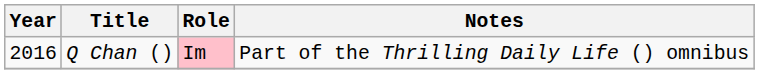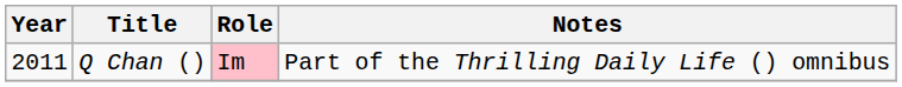 <table class="wikitable">
 <tr>
 <th>Year</th>
 <th>Title</th>
 <th>Role</th>
 <th>Notes</th>
 </tr>
 <tr>
-<td rowspan="1">2016</td>
+<td rowspan="1">2011</td>
 <td><em>Q Chan</em> ()</td>
 <td style="background: pink;">Im</td>
 <td>Part of the <em>Thrilling Daily Life</em> () omnibus</td>
 </tr>
 <tr>
 </tr>
 </table>
